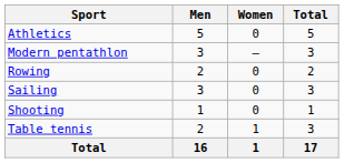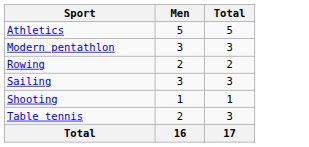 <table class="wikitable sortable" style="text-align:center;">
 <tr>
 <th width=180>Sport</th>
 <th width=55>Men</th>
-<th width=55>Women</th>
 <th width=55>Total</th>
 </tr>
 <tr>
 <td align=left><a href='#'>Athletics</a></td>
 <td>5</td>
-<td>0</td>
 <td>5</td>
 </tr>
 <tr>
 <td align=left><a href='#'>Modern pentathlon</a></td>
 <td>3</td>
-<td>–</td>
 <td>3</td>
 </tr>
 <tr>
 <td align=left><a href='#'>Rowing</a></td>
 <td>2</td>
-<td>0</td>
 <td>2</td>
 </tr>
 <tr>
 <td align=left><a href='#'>Sailing</a></td>
 <td>3</td>
-<td>0</td>
 <td>3</td>
 </tr>
 <tr>
 <td align=left><a href='#'>Shooting</a></td>
 <td>1</td>
-<td>0</td>
 <td>1</td>
 </tr>
 <tr>
 <td align=left><a href='#'>Table tennis</a></td>
 <td>2</td>
-<td>1</td>
 <td>3</td>
 </tr>
 <tr>
 <th>Total</th>
 <th>16</th>
-<th>1</th>
 <th>17</th>
 </tr>
 </table>
